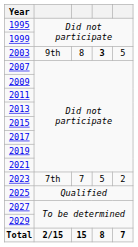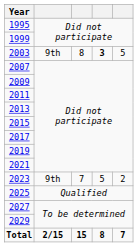 <table class="wikitable" style="text-align: center;">
 <tr>
 <th>Year</th>
 <th width="50"></th>
 <th width=25></th>
 <th width=25></th>
 <th width=25></th>
 </tr>
 <tr>
 <td> <a href='#'>1995</a></td>
 <td rowspan=2 colspan=4><em>Did not participate</em></td>
 </tr>
 <tr>
 <td> <a href='#'>1999</a></td>
 </tr>
 <tr>
 <td> <a href='#'>2003</a></td>
 <td>9th</td>
 <td>8</td>
 <td><strong>3</strong></td>
 <td>5</td>
 </tr>
 <tr>
 <td> <a href='#'>2007</a></td>
 <td rowspan=8 colspan=4><em>Did not participate</em></td>
 </tr>
 <tr>
 <td> <a href='#'>2009</a></td>
 </tr>
 <tr>
 <td> <a href='#'>2011</a></td>
 </tr>
 <tr>
 <td> <a href='#'>2013</a></td>
 </tr>
 <tr>
 <td> <a href='#'>2015</a></td>
 </tr>
 <tr>
 <td> <a href='#'>2017</a></td>
 </tr>
 <tr>
 <td> <a href='#'>2019</a></td>
 </tr>
 <tr>
 <td> <a href='#'>2021</a></td>
 </tr>
 <tr>
 <td> <a href='#'>2023</a></td>
-<td>7th</td>
+<td>9th</td>
 <td>7</td>
 <td>5</td>
 <td>2</td>
 </tr>
 <tr>
 <td> <a href='#'>2025</a></td>
 <td colspan=4><em>Qualified</em></td>
 </tr>
 <tr>
 <td> <a href='#'>2027</a></td>
 <td rowspan=2 colspan=4><em>To be determined</em></td>
 </tr>
 <tr>
 <td> <a href='#'>2029</a></td>
 </tr>
 <tr>
 <td><strong>Total</strong></td>
 <td><strong>2/15</strong></td>
 <td><strong>15</strong></td>
 <td><strong>8</strong></td>
 <td><strong>7</strong></td>
 </tr>
 </table>
